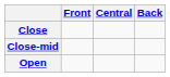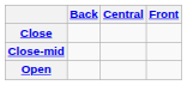 <table class="wikitable" style="text-align:center;">
 <tr>
 <th></th>
+<th><a href='#'>Back</a></th>
+<th><a href='#'>Central</a></th>
 <th><a href='#'>Front</a></th>
-<th><a href='#'>Central</a></th>
-<th><a href='#'>Back</a></th>
 </tr>
 <tr>
 <th><a href='#'>Close</a></th>
 <td></td>
 <td></td>
 <td></td>
 </tr>
 <tr>
 <th><a href='#'>Close-mid</a></th>
 <td></td>
 <td></td>
 <td></td>
 </tr>
 <tr>
 <th><a href='#'>Open</a></th>
 <td></td>
 <td></td>
 <td></td>
 </tr>
 </table>
